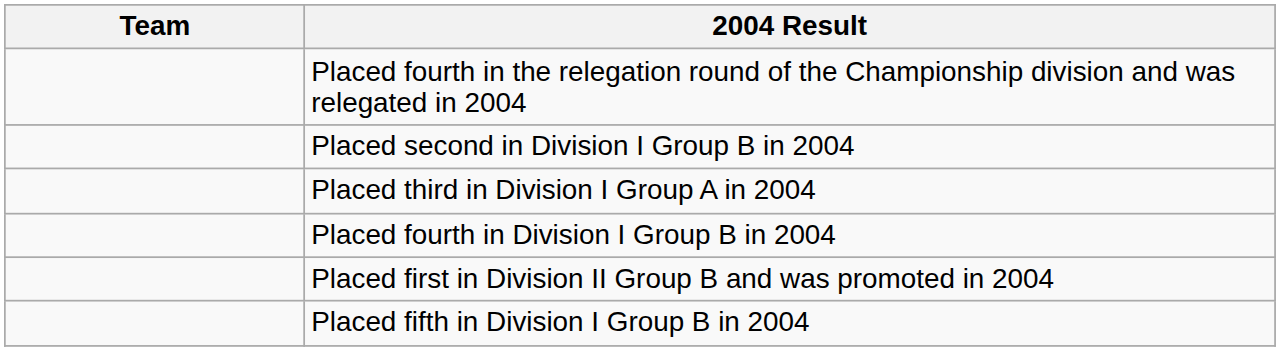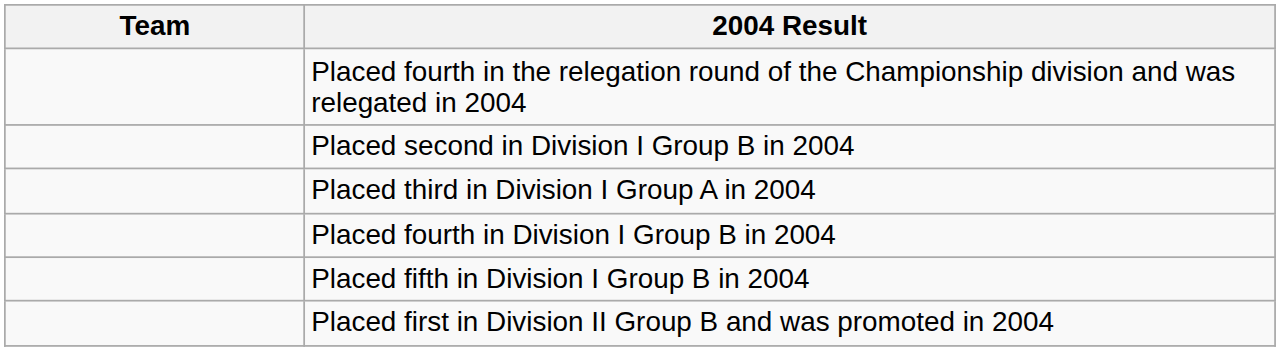 <table class="wikitable">
 <tr>
 <th width=165>Team</th>
 <th width=550>2004 Result</th>
 </tr>
 <tr>
 <td></td>
 <td>Placed fourth in the relegation round of the Championship division and was relegated in 2004</td>
 </tr>
 <tr>
 <td></td>
 <td>Placed second in Division I Group B in 2004</td>
 </tr>
 <tr>
 <td></td>
 <td>Placed third in Division I Group A in 2004</td>
 </tr>
 <tr>
 <td></td>
 <td>Placed fourth in Division I Group B in 2004</td>
 </tr>
 <tr>
 <td></td>
-<td>Placed first in Division II Group B and was promoted in 2004</td>
+<td>Placed fifth in Division I Group B in 2004</td>
 </tr>
 <tr>
 <td></td>
-<td>Placed fifth in Division I Group B in 2004</td>
+<td>Placed first in Division II Group B and was promoted in 2004</td>
 </tr>
 </table>
